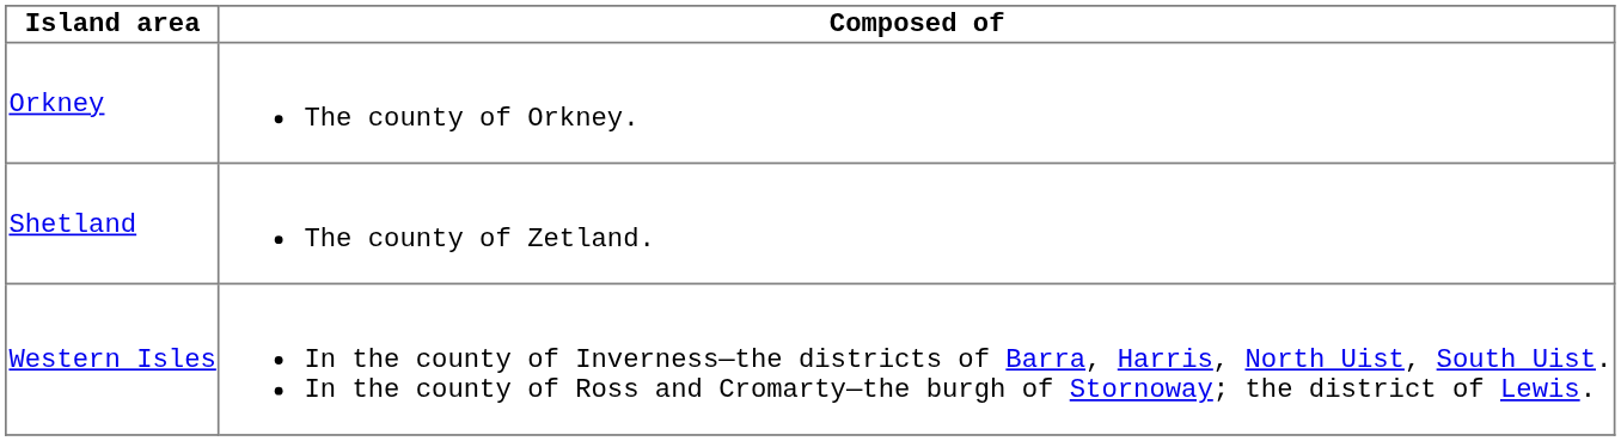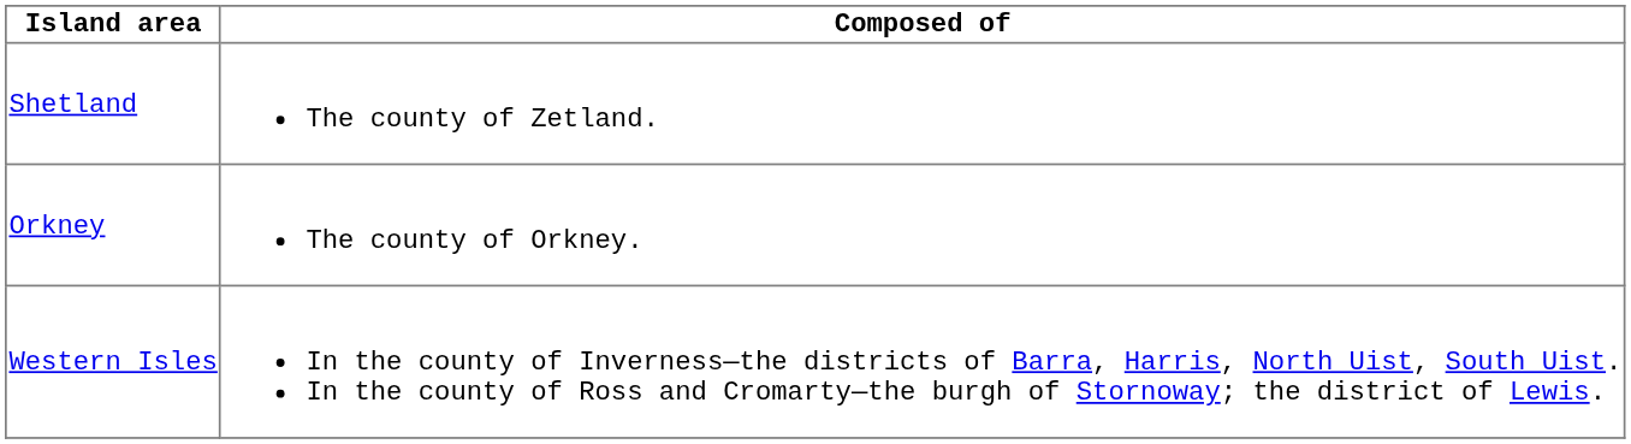 <table border="1" class="toccolours" style="border-collapse: collapse">
 <tr>
 <th>Island area</th>
 <th>Composed of</th>
 </tr>
 <tr>
+<td><a href='#'>Shetland</a></td>
+<td><br><ul><li>The county of Zetland.</li></ul></td>
+</tr>
+<tr>
 <td><a href='#'>Orkney</a></td>
 <td><br><ul><li>The county of Orkney.</li></ul></td>
-</tr>
-<tr>
-<td><a href='#'>Shetland</a></td>
-<td><br><ul><li>The county of Zetland.</li></ul></td>
 </tr>
 <tr>
 <td><a href='#'>Western Isles</a></td>
 <td><br><ul><li>In the county of Inverness—the districts of <a href='#'>Barra</a>, <a href='#'>Harris</a>, <a href='#'>North Uist</a>, <a href='#'>South Uist</a>.</li><li>In the county of Ross and Cromarty—the burgh of <a href='#'>Stornoway</a>; the district of <a href='#'>Lewis</a>.</li></ul></td>
 </tr>
 </table>
